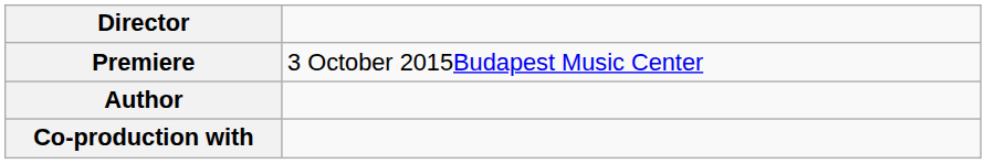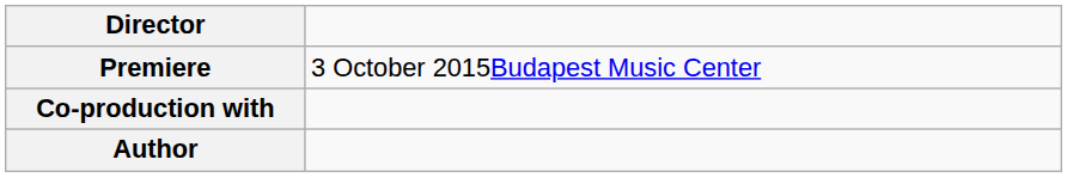 <table class="wikitable" style="width:650px; ">
 <tr>
 <th align="left" valign="top" bgcolor="#FFFFEA">Director</th>
 <td align="left" valign="top"></td>
 </tr>
 <tr>
 <th align="left" valign="top">Premiere</th>
 <td align="left" valign="top">3 October 2015<a href='#'>Budapest Music Center</a></td>
 </tr>
 <tr>
+<th align="left" valign="top">Co-production with</th>
+<td align="left" valign="top"></td>
+</tr>
+<tr>
 <th align="left" valign="top" style="width:180px;">Author</th>
 <td align="left" valign="top" style="width:470px;"></td>
 </tr>
-<tr>
-<th align="left" valign="top">Co-production with</th>
-<td align="left" valign="top"></td>
-</tr>
 </table>
